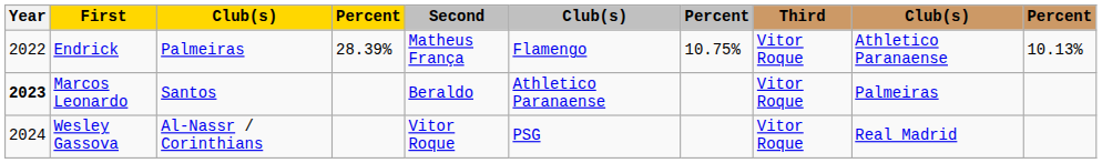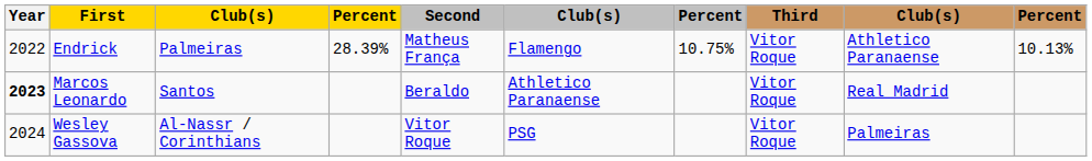 <table class="wikitable" style="font-size:95%;">
 <tr>
 <th width="30">Year</th>
 <th style="background:gold" width="90">First</th>
 <th style="background:gold" width="160">Club(s)</th>
 <th style="background:gold" width="40">Percent</th>
 <th style="background:silver" width="90">Second</th>
 <th style="background:silver" width="160">Club(s)</th>
 <th style="background:silver" width="40">Percent</th>
 <th style="background:#cc9966" width="90">Third</th>
 <th style="background:#cc9966" width="160">Club(s)</th>
 <th style="background:#cc9966" width="40">Percent</th>
 </tr>
 <tr>
 <td>2022</td>
 <td><a href='#'>Endrick</a></td>
 <td> <a href='#'>Palmeiras</a></td>
 <td>28.39%</td>
 <td><a href='#'>Matheus França</a></td>
 <td> <a href='#'>Flamengo</a></td>
 <td>10.75%</td>
 <td><a href='#'>Vitor Roque</a></td>
 <td> <a href='#'>Athletico Paranaense</a></td>
 <td>10.13%</td>
 </tr>
 <tr>
 <td><strong>2023</strong></td>
 <td><a href='#'>Marcos Leonardo</a></td>
 <td> <a href='#'>Santos</a></td>
 <td></td>
 <td><a href='#'>Beraldo</a></td>
 <td> <a href='#'>Athletico Paranaense</a></td>
 <td></td>
 <td><a href='#'>Vitor Roque</a></td>
-<td> <a href='#'>Palmeiras</a></td>
+<td> <a href='#'>Real Madrid</a></td>
 <td></td>
 </tr>
 <tr>
 <td>2024</td>
 <td><a href='#'>Wesley Gassova</a></td>
 <td> <a href='#'>Al-Nassr</a> /  <a href='#'>Corinthians</a></td>
 <td></td>
 <td><a href='#'>Vitor Roque</a></td>
 <td> <a href='#'>PSG</a></td>
 <td></td>
 <td><a href='#'>Vitor Roque</a></td>
-<td> <a href='#'>Real Madrid</a></td>
+<td> <a href='#'>Palmeiras</a></td>
 <td></td>
 </tr>
 </table>
